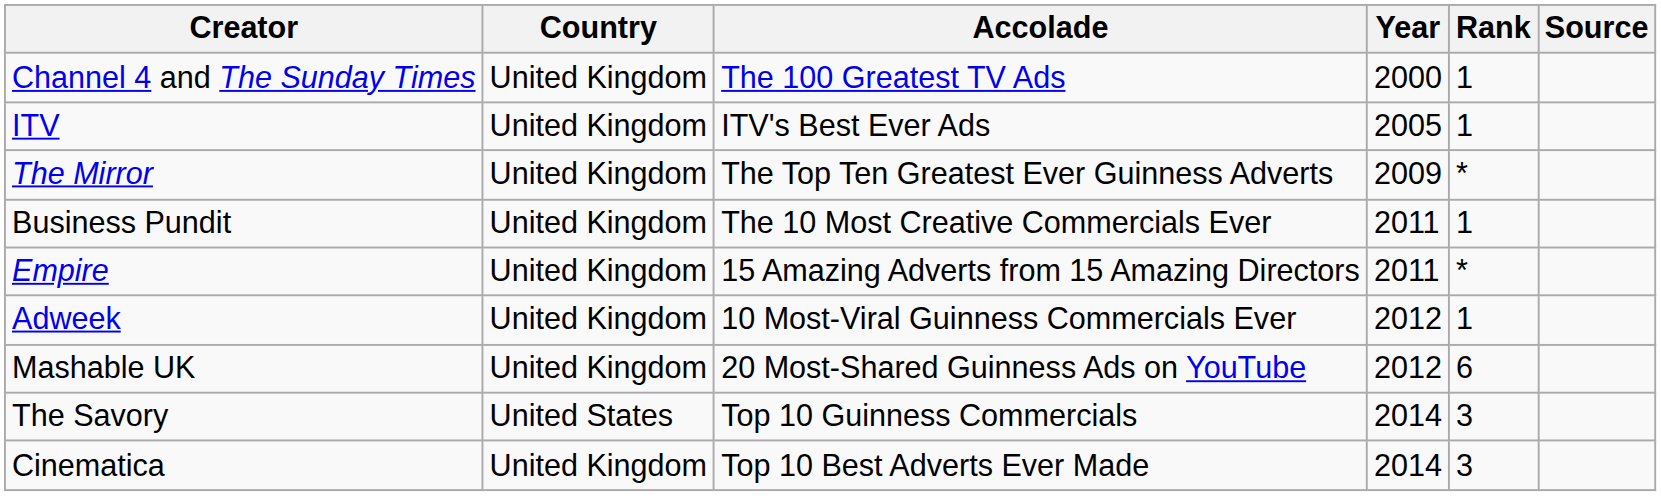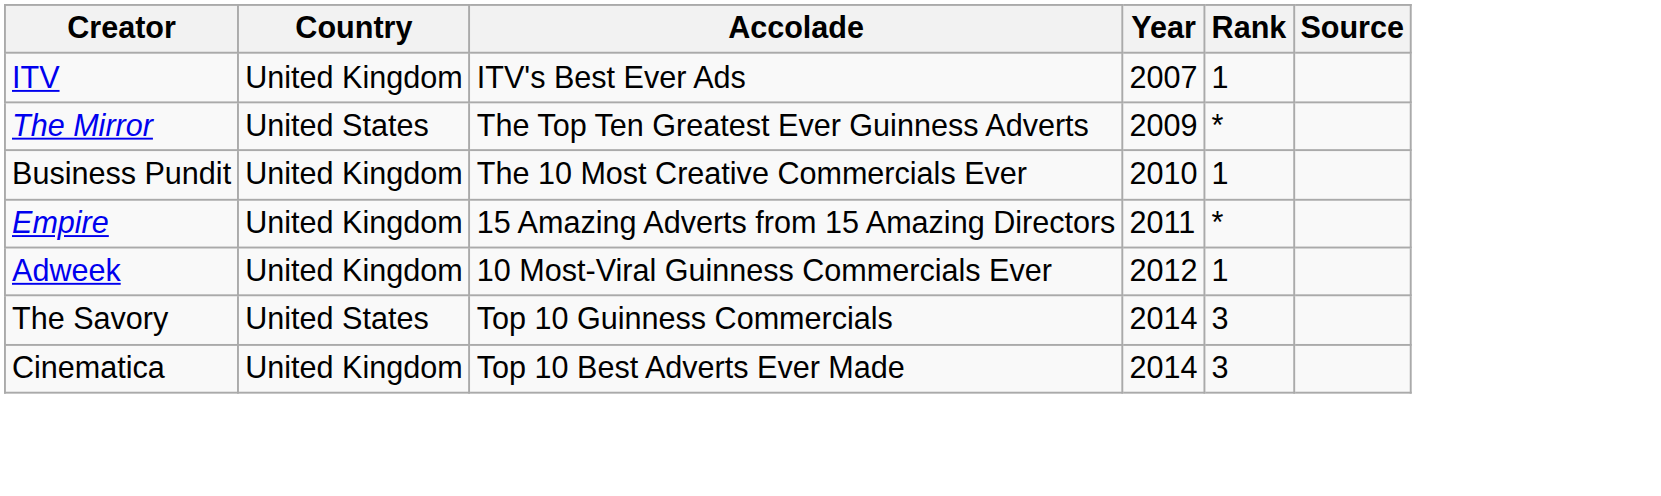 <table class="wikitable">
 <tr>
 <th>Creator</th>
 <th>Country</th>
 <th>Accolade</th>
 <th>Year</th>
 <th>Rank</th>
 <th>Source</th>
 </tr>
 <tr>
-<td><a href='#'>Channel 4</a> and <em><a href='#'>The Sunday Times</a></em></td>
-<td>United Kingdom</td>
-<td><a href='#'>The 100 Greatest TV Ads</a></td>
-<td>2000</td>
-<td>1</td>
-<td></td>
-</tr>
-<tr>
 <td><a href='#'>ITV</a></td>
 <td>United Kingdom</td>
 <td>ITV's Best Ever Ads</td>
-<td>2005</td>
+<td>2007</td>
 <td>1</td>
 <td></td>
 </tr>
 <tr>
 <td><em><a href='#'>The Mirror</a></em></td>
-<td>United Kingdom</td>
+<td>United States</td>
 <td>The Top Ten Greatest Ever Guinness Adverts</td>
 <td>2009</td>
 <td>*</td>
 <td></td>
 </tr>
 <tr>
 <td>Business Pundit</td>
 <td>United Kingdom</td>
 <td>The 10 Most Creative Commercials Ever</td>
-<td>2011</td>
+<td>2010</td>
 <td>1</td>
 <td></td>
 </tr>
 <tr>
 <td><em><a href='#'>Empire</a></em></td>
 <td>United Kingdom</td>
 <td>15 Amazing Adverts from 15 Amazing Directors</td>
 <td>2011</td>
 <td>*</td>
 <td></td>
 </tr>
 <tr>
 <td><a href='#'>Adweek</a></td>
 <td>United Kingdom</td>
 <td>10 Most-Viral Guinness Commercials Ever</td>
 <td>2012</td>
 <td>1</td>
 <td></td>
 </tr>
 <tr>
-<td>Mashable UK</td>
-<td>United Kingdom</td>
-<td>20 Most-Shared Guinness Ads on <a href='#'>YouTube</a></td>
-<td>2012</td>
-<td>6</td>
-<td></td>
-</tr>
-<tr>
 <td>The Savory</td>
 <td>United States</td>
 <td>Top 10 Guinness Commercials</td>
 <td>2014</td>
 <td>3</td>
 <td></td>
 </tr>
 <tr>
 <td>Cinematica</td>
 <td>United Kingdom</td>
 <td>Top 10 Best Adverts Ever Made</td>
 <td>2014</td>
 <td>3</td>
 <td></td>
 </tr>
 </table>
